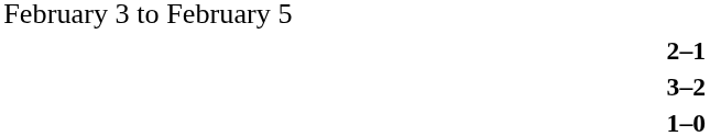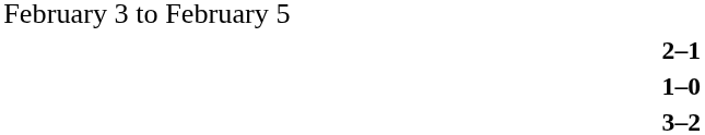 <table style="width:100%;" cellspacing="1">
 <tr>
 <th width=25%></th>
 <th width=2%></th>
 <th width=6%></th>
 <th width=2%></th>
 <th width=25%></th>
 </tr>
 <tr>
 <td>February 3 to February 5</td>
 </tr>
 <tr style=font-size:90%>
 <td align=right><strong></strong></td>
 <td></td>
 <td align=center><strong>2–1</strong></td>
 <td></td>
 <td><strong></strong></td>
 <td></td>
 </tr>
 <tr style=font-size:90%>
 <td align=right><strong></strong></td>
 <td></td>
-<td align=center><strong>3–2</strong></td>
+<td align=center><strong>1–0</strong></td>
 <td></td>
 <td><strong></strong></td>
 <td></td>
 </tr>
 <tr style=font-size:90%>
 <td align=right><strong></strong></td>
 <td></td>
-<td align=center><strong>1–0</strong></td>
+<td align=center><strong>3–2</strong></td>
 <td></td>
 <td><strong></strong></td>
 <td></td>
 </tr>
 </table>
